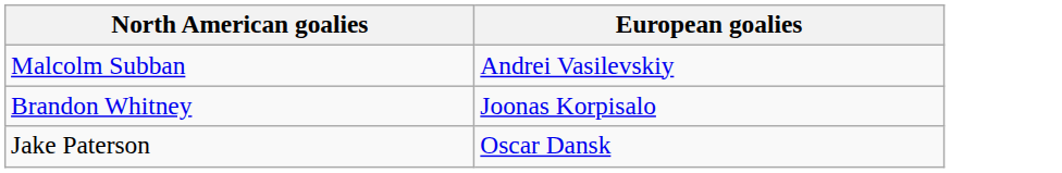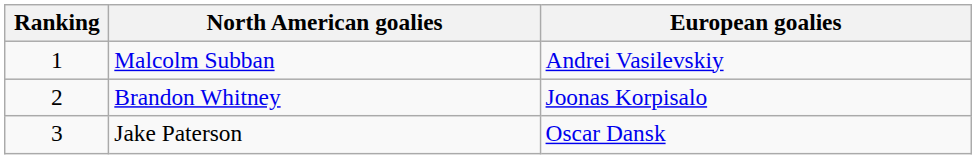 <table class="wikitable">
 <tr>
+<th style="width:4em;">Ranking</th>
 <th style="width:18em;">North American goalies</th>
 <th style="width:18em;">European goalies</th>
 </tr>
 <tr>
+<td style="text-align:center;">1</td>
 <td> <a href='#'>Malcolm Subban</a></td>
 <td> <a href='#'>Andrei Vasilevskiy</a></td>
 </tr>
 <tr>
+<td style="text-align:center;">2</td>
 <td> <a href='#'>Brandon Whitney</a></td>
 <td> <a href='#'>Joonas Korpisalo</a></td>
 </tr>
 <tr>
+<td style="text-align:center;">3</td>
 <td> Jake Paterson</td>
 <td> <a href='#'>Oscar Dansk</a></td>
 </tr>
 </table>
